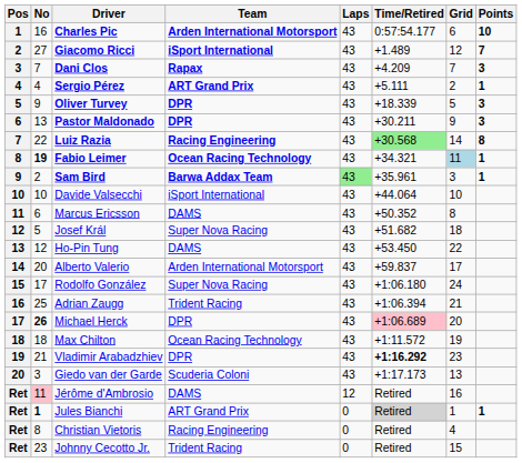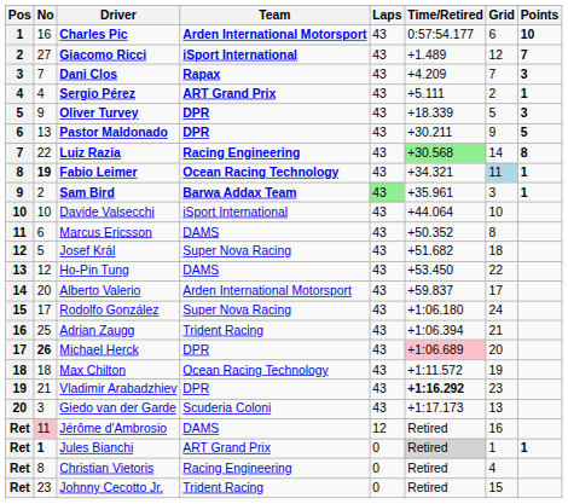 <table class="wikitable" style="font-size:85%">
 <tr>
 <th>Pos</th>
 <th>No</th>
 <th>Driver</th>
 <th>Team</th>
 <th>Laps</th>
 <th>Time/Retired</th>
 <th>Grid</th>
 <th>Points</th>
 </tr>
 <tr>
 <th>1</th>
 <td>16</td>
 <td> <strong><a href='#'>Charles Pic</a></strong></td>
 <td><strong><a href='#'>Arden International Motorsport</a></strong></td>
 <td>43</td>
 <td>0:57:54.177</td>
 <td>6</td>
 <td><strong>10</strong></td>
 </tr>
 <tr>
 <th>2</th>
 <td>27</td>
 <td> <strong><a href='#'>Giacomo Ricci</a></strong></td>
 <td><strong><a href='#'>iSport International</a></strong></td>
 <td>43</td>
 <td>+1.489</td>
 <td>12</td>
 <td><strong>7</strong></td>
 </tr>
 <tr>
 <th>3</th>
 <td>7</td>
 <td> <strong><a href='#'>Dani Clos</a></strong></td>
 <td><strong><a href='#'>Rapax</a></strong></td>
 <td>43</td>
 <td>+4.209</td>
 <td>7</td>
 <td><strong>3</strong></td>
 </tr>
 <tr>
 <th>4</th>
 <td>4</td>
 <td> <strong><a href='#'>Sergio Pérez</a></strong></td>
 <td><strong><a href='#'>ART Grand Prix</a></strong></td>
 <td>43</td>
 <td>+5.111</td>
 <td>2</td>
 <td><strong>1</strong></td>
 </tr>
 <tr>
 <th>5</th>
 <td>9</td>
 <td> <strong><a href='#'>Oliver Turvey</a></strong></td>
 <td><strong><a href='#'>DPR</a></strong></td>
 <td>43</td>
 <td>+18.339</td>
 <td>5</td>
 <td><strong>3</strong></td>
 </tr>
 <tr>
 <th>6</th>
 <td>13</td>
 <td> <strong><a href='#'>Pastor Maldonado</a></strong></td>
 <td><strong><a href='#'>DPR</a></strong></td>
 <td>43</td>
 <td>+30.211</td>
 <td>9</td>
-<td><strong>3</strong></td>
+<td><strong>5</strong></td>
 </tr>
 <tr>
 <th>7</th>
 <td>22</td>
 <td> <strong><a href='#'>Luiz Razia</a></strong></td>
 <td><strong><a href='#'>Racing Engineering</a></strong></td>
 <td>43</td>
 <td style="background: lightgreen;">+30.568</td>
 <td>14</td>
 <td><strong>8</strong></td>
 </tr>
 <tr>
 <th>8</th>
 <td><strong>19</strong></td>
 <td> <strong><a href='#'>Fabio Leimer</a></strong></td>
 <td><strong><a href='#'>Ocean Racing Technology</a></strong></td>
 <td>43</td>
 <td>+34.321</td>
 <td style="background: lightblue;">11</td>
 <td><strong>1</strong></td>
 </tr>
 <tr>
 <th>9</th>
 <td>2</td>
 <td> <strong><a href='#'>Sam Bird</a></strong></td>
 <td><strong><a href='#'>Barwa Addax Team</a></strong></td>
 <td style="background: lightgreen;">43</td>
 <td>+35.961</td>
 <td>3</td>
 <td><strong>1</strong></td>
 </tr>
 <tr>
 <th>10</th>
 <td>10</td>
 <td> <a href='#'>Davide Valsecchi</a></td>
 <td><a href='#'>iSport International</a></td>
 <td>43</td>
 <td>+44.064</td>
 <td>10</td>
 <td></td>
 </tr>
 <tr>
 <th>11</th>
 <td>6</td>
 <td> <a href='#'>Marcus Ericsson</a></td>
 <td><a href='#'>DAMS</a></td>
 <td>43</td>
 <td>+50.352</td>
 <td>8</td>
 <td></td>
 </tr>
 <tr>
 <th>12</th>
 <td>5</td>
 <td> <a href='#'>Josef Král</a></td>
 <td><a href='#'>Super Nova Racing</a></td>
 <td>43</td>
 <td>+51.682</td>
 <td>18</td>
 <td></td>
 </tr>
 <tr>
 <th>13</th>
 <td>12</td>
 <td> <a href='#'>Ho-Pin Tung</a></td>
 <td><a href='#'>DAMS</a></td>
 <td>43</td>
 <td>+53.450</td>
 <td>22</td>
 <td></td>
 </tr>
 <tr>
 <th>14</th>
 <td>20</td>
 <td> <a href='#'>Alberto Valerio</a></td>
 <td><a href='#'>Arden International Motorsport</a></td>
 <td>43</td>
 <td>+59.837</td>
 <td>17</td>
 <td></td>
 </tr>
 <tr>
 <th>15</th>
 <td>17</td>
 <td> <a href='#'>Rodolfo González</a></td>
 <td><a href='#'>Super Nova Racing</a></td>
 <td>43</td>
 <td>+1:06.180</td>
 <td>24</td>
 <td></td>
 </tr>
 <tr>
 <th>16</th>
 <td>25</td>
 <td> <a href='#'>Adrian Zaugg</a></td>
 <td><a href='#'>Trident Racing</a></td>
 <td>43</td>
 <td>+1:06.394</td>
 <td>21</td>
 <td></td>
 </tr>
 <tr>
 <th>17</th>
 <td><strong>26</strong></td>
 <td> <a href='#'>Michael Herck</a></td>
 <td><a href='#'>DPR</a></td>
 <td>43</td>
 <td style="background: pink;">+1:06.689</td>
 <td>20</td>
 <td></td>
 </tr>
 <tr>
 <th>18</th>
 <td>18</td>
 <td> <a href='#'>Max Chilton</a></td>
 <td><a href='#'>Ocean Racing Technology</a></td>
 <td>43</td>
 <td>+1:11.572</td>
 <td>19</td>
 <td></td>
 </tr>
 <tr>
 <th>19</th>
 <td>21</td>
 <td> <a href='#'>Vladimir Arabadzhiev</a></td>
 <td><a href='#'>DPR</a></td>
 <td>43</td>
 <td><strong>+1:16.292</strong></td>
 <td>23</td>
 <td></td>
 </tr>
 <tr>
 <th>20</th>
 <td>3</td>
 <td> <a href='#'>Giedo van der Garde</a></td>
 <td><a href='#'>Scuderia Coloni</a></td>
 <td>43</td>
 <td>+1:17.173</td>
 <td>13</td>
 <td></td>
 </tr>
 <tr>
 <th>Ret</th>
 <td style="background: pink;">11</td>
 <td> <a href='#'>Jérôme d'Ambrosio</a></td>
 <td><a href='#'>DAMS</a></td>
 <td>12</td>
 <td>Retired</td>
 <td>16</td>
 <td></td>
 </tr>
 <tr>
 <th>Ret</th>
 <td><strong>1</strong></td>
 <td> <a href='#'>Jules Bianchi</a></td>
 <td><a href='#'>ART Grand Prix</a></td>
 <td>0</td>
 <td style="background: lightgrey;">Retired</td>
 <td>1</td>
 <td><strong>1</strong></td>
 </tr>
 <tr>
 <th>Ret</th>
 <td>8</td>
 <td> <a href='#'>Christian Vietoris</a></td>
 <td><a href='#'>Racing Engineering</a></td>
 <td>0</td>
 <td>Retired</td>
 <td>4</td>
 <td></td>
 </tr>
 <tr>
 <th>Ret</th>
 <td>23</td>
 <td> <a href='#'>Johnny Cecotto Jr.</a></td>
 <td><a href='#'>Trident Racing</a></td>
 <td>0</td>
 <td>Retired</td>
 <td>15</td>
 <td></td>
 </tr>
 </table>
